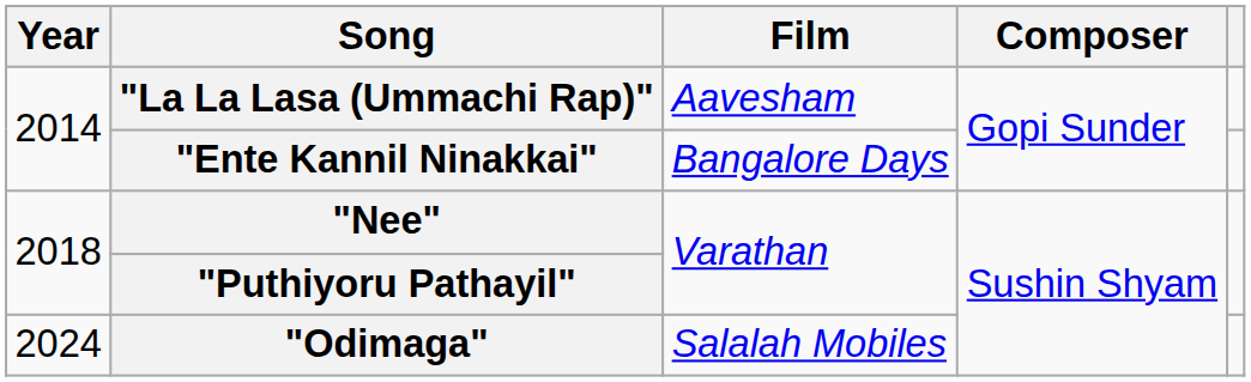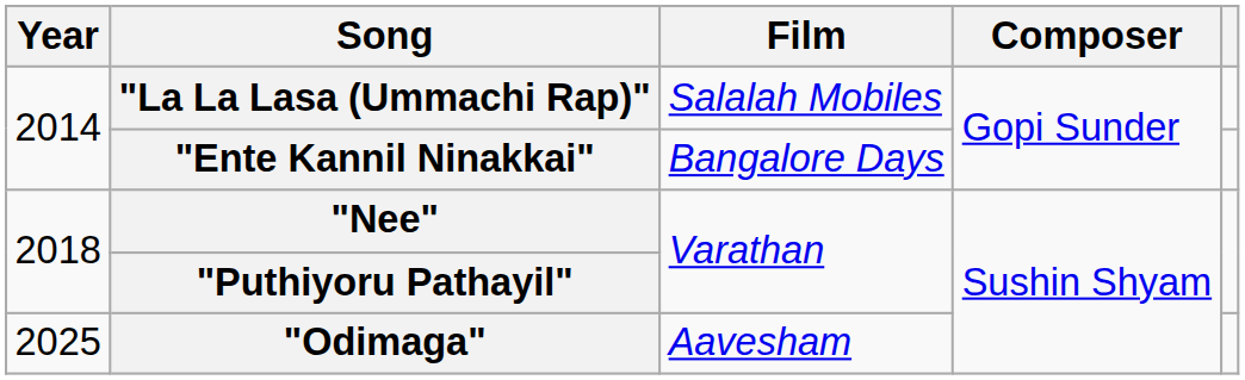 <table class="wikitable sortable plainrowheaders">
 <tr>
 <th>Year</th>
 <th>Song</th>
 <th>Film</th>
 <th>Composer</th>
 <th class="unsortable"></th>
 </tr>
 <tr>
 <td rowspan="2">2014</td>
 <th scope="row">"La La Lasa (Ummachi Rap)"</th>
-<td><em><a href='#'>Aavesham</a></em></td>
+<td><em><a href='#'>Salalah Mobiles</a></em></td>
 <td rowspan="2"><a href='#'>Gopi Sunder</a></td>
 <td></td>
 </tr>
 <tr>
 <th scope="row">"Ente Kannil Ninakkai"</th>
 <td><em><a href='#'>Bangalore Days</a></em></td>
 <td></td>
 </tr>
 <tr>
 <td rowspan="2">2018</td>
 <th scope="row">"Nee"</th>
 <td rowspan="2"><em><a href='#'>Varathan</a></em></td>
 <td rowspan="3"><a href='#'>Sushin Shyam</a></td>
 <td rowspan="2"></td>
 </tr>
 <tr>
 <th scope="row">"Puthiyoru Pathayil"</th>
 </tr>
 <tr>
-<td>2024</td>
+<td>2025</td>
 <th scope="row">"Odimaga"</th>
-<td><em><a href='#'>Salalah Mobiles</a></em></td>
+<td><em><a href='#'>Aavesham</a></em></td>
 <td></td>
 </tr>
 </table>
